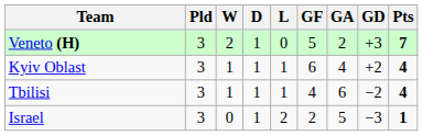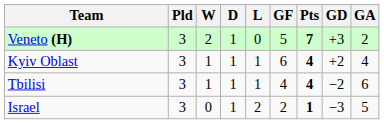 <table class="wikitable" style="text-align:center;">
 <tr>
 <th width=175>Team</th>
 <th width=20 abbr="Played">Pld</th>
 <th width=20 abbr="Won">W</th>
 <th width=20 abbr="Drawn">D</th>
 <th width=20 abbr="Lost">L</th>
 <th width=20 abbr="Goals for">GF</th>
+<th width=20 abbr="Points">Pts</th>
+<th width=20 abbr="Goal difference">GD</th>
 <th width=20 abbr="Goals against">GA</th>
-<th width=20 abbr="Goal difference">GD</th>
-<th width=20 abbr="Points">Pts</th>
 </tr>
 <tr bgcolor=#ccffcc>
 <td align=left> <a href='#'>Veneto</a> <strong>(H)</strong></td>
 <td>3</td>
 <td>2</td>
 <td>1</td>
 <td>0</td>
 <td>5</td>
+<td><strong>7</strong></td>
+<td>+3</td>
 <td>2</td>
-<td>+3</td>
-<td><strong>7</strong></td>
 </tr>
 <tr>
 <td align=left> <a href='#'>Kyiv Oblast</a></td>
 <td>3</td>
 <td>1</td>
 <td>1</td>
 <td>1</td>
 <td>6</td>
+<td><strong>4</strong></td>
+<td>+2</td>
 <td>4</td>
-<td>+2</td>
-<td><strong>4</strong></td>
 </tr>
 <tr>
 <td align=left> <a href='#'>Tbilisi</a></td>
 <td>3</td>
 <td>1</td>
 <td>1</td>
 <td>1</td>
 <td>4</td>
+<td><strong>4</strong></td>
+<td>−2</td>
 <td>6</td>
-<td>−2</td>
-<td><strong>4</strong></td>
 </tr>
 <tr>
 <td align=left> <a href='#'>Israel</a></td>
 <td>3</td>
 <td>0</td>
 <td>1</td>
 <td>2</td>
 <td>2</td>
+<td><strong>1</strong></td>
+<td>−3</td>
 <td>5</td>
-<td>−3</td>
-<td><strong>1</strong></td>
 </tr>
 </table>
